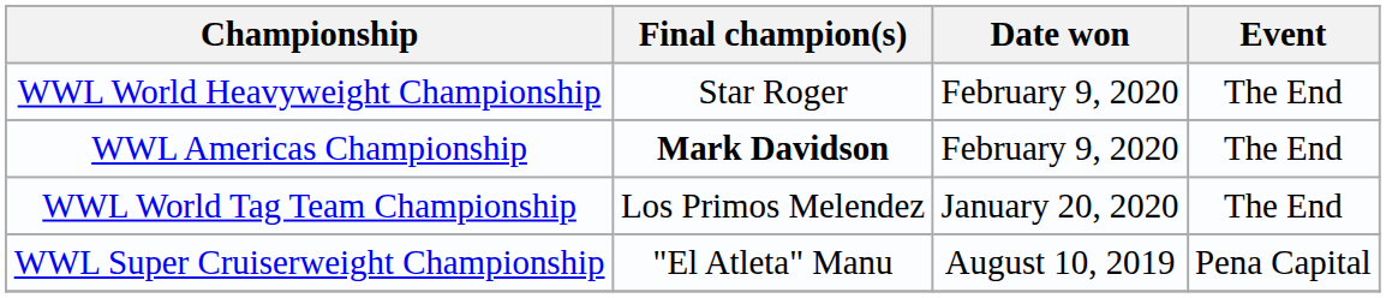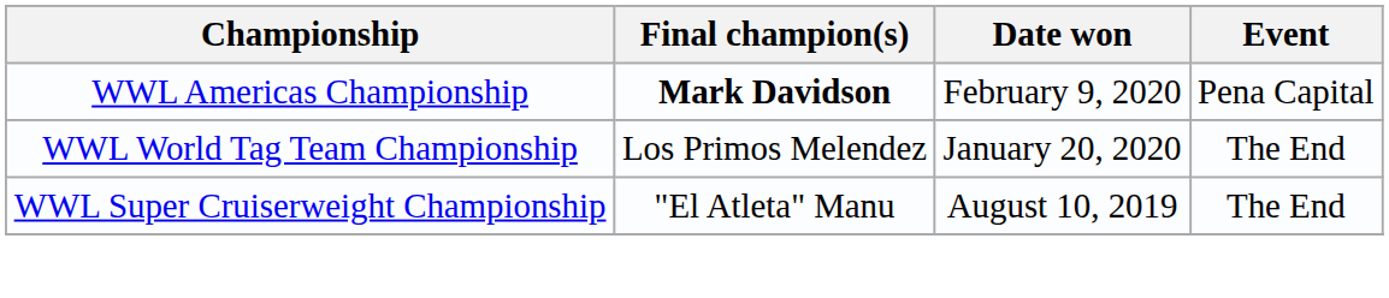 <table class="wikitable" style="background:#fcfdff; font-size:95%; text-align: center;">
 <tr>
 <th>Championship</th>
 <th>Final champion(s)</th>
 <th>Date won</th>
 <th>Event</th>
 </tr>
 <tr>
-<td><a href='#'>WWL World Heavyweight Championship</a></td>
-<td>Star Roger</td>
-<td>February 9, 2020</td>
-<td>The End</td>
-</tr>
-<tr>
 <td><a href='#'>WWL Americas Championship</a></td>
 <td><strong>Mark Davidson</strong></td>
 <td>February 9, 2020</td>
-<td>The End</td>
+<td>Pena Capital</td>
 </tr>
 <tr>
 <td><a href='#'>WWL World Tag Team Championship</a></td>
 <td>Los Primos Melendez</td>
 <td>January 20, 2020</td>
 <td>The End</td>
 </tr>
 <tr>
 <td><a href='#'>WWL Super Cruiserweight Championship</a></td>
 <td>"El Atleta" Manu</td>
 <td>August 10, 2019</td>
-<td>Pena Capital</td>
+<td>The End</td>
 </tr>
 <tr>
 </tr>
 </table>
